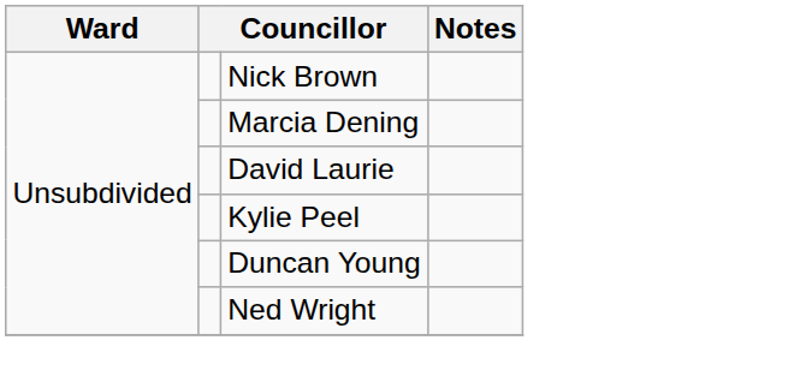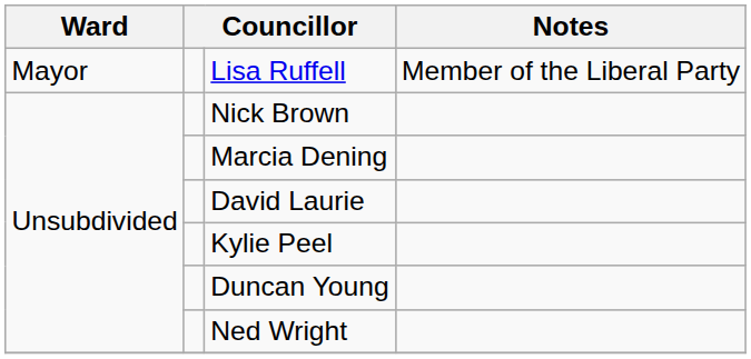 <table class="wikitable">
 <tr>
 <th>Ward</th>
 <th colspan="2">Councillor</th>
 <th>Notes</th>
+</tr>
+<tr>
+<td rowspan="1">Mayor </td>
+<td> </td>
+<td><a href='#'>Lisa Ruffell</a></td>
+<td>Member of the Liberal Party</td>
 </tr>
 <tr>
 <td rowspan="6">Unsubdivided </td>
 <td> </td>
 <td>Nick Brown</td>
 <td></td>
 </tr>
 <tr>
 <td> </td>
 <td>Marcia Dening</td>
 <td></td>
 </tr>
 <tr>
 <td> </td>
 <td>David Laurie</td>
 <td></td>
 </tr>
 <tr>
 <td> </td>
 <td>Kylie Peel</td>
 <td></td>
 </tr>
 <tr>
 <td> </td>
 <td>Duncan Young</td>
 <td></td>
 </tr>
 <tr>
 <td> </td>
 <td>Ned Wright</td>
 <td></td>
 </tr>
 <tr>
 </tr>
 </table>
